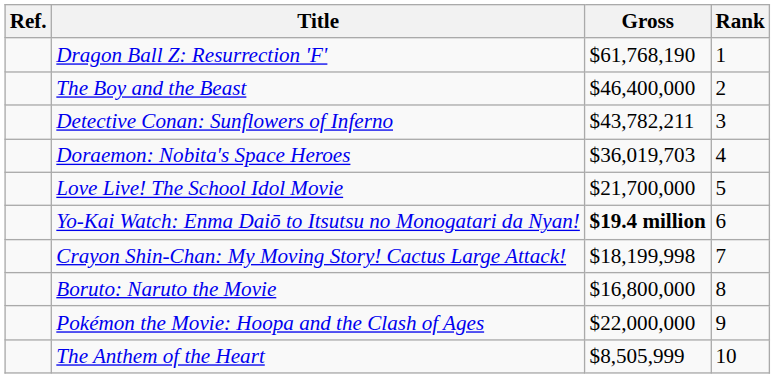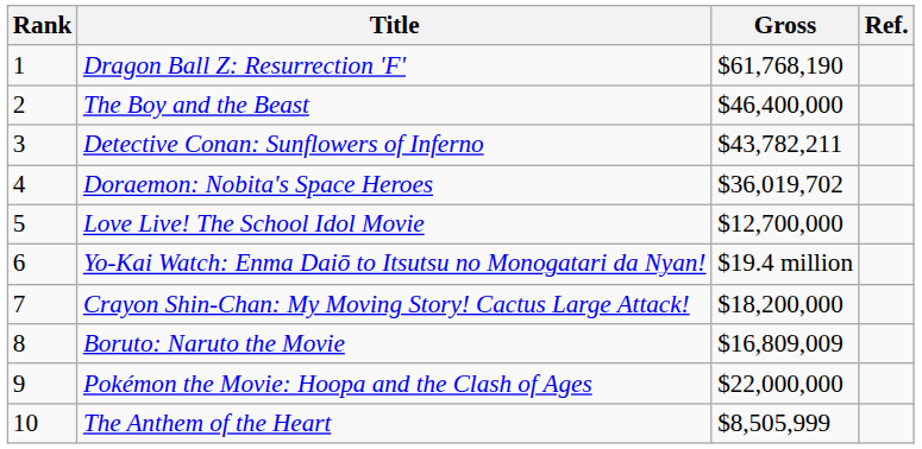 <table class="wikitable sortable" style="margin:auto; margin:auto;">
 <tr>
-<th>Ref.</th>
+<th>Rank</th>
 <th>Title</th>
 <th>Gross</th>
-<th>Rank</th>
+<th>Ref.</th>
 </tr>
 <tr>
-<td></td>
+<td>1</td>
 <td><em><a href='#'>Dragon Ball Z: Resurrection 'F'</a></em></td>
 <td>$61,768,190</td>
-<td>1</td>
+<td></td>
 </tr>
 <tr>
-<td></td>
+<td>2</td>
 <td><em><a href='#'>The Boy and the Beast</a></em></td>
 <td>$46,400,000</td>
-<td>2</td>
+<td></td>
 </tr>
 <tr>
-<td></td>
+<td>3</td>
 <td><em><a href='#'>Detective Conan: Sunflowers of Inferno</a></em></td>
 <td>$43,782,211</td>
-<td>3</td>
+<td></td>
 </tr>
 <tr>
+<td>4</td>
+<td><em><a href='#'>Doraemon: Nobita's Space Heroes</a></em></td>
+<td>$36,019,702</td>
 <td></td>
-<td><em><a href='#'>Doraemon: Nobita's Space Heroes</a></em></td>
-<td>$36,019,703</td>
-<td>4</td>
 </tr>
 <tr>
+<td>5</td>
+<td><em><a href='#'>Love Live! The School Idol Movie</a></em></td>
+<td>$12,700,000</td>
 <td></td>
-<td><em><a href='#'>Love Live! The School Idol Movie</a></em></td>
-<td>$21,700,000</td>
-<td>5</td>
 </tr>
 <tr>
+<td>6</td>
+<td><em><a href='#'>Yo-Kai Watch: Enma Daiō to Itsutsu no Monogatari da Nyan!</a></em></td>
+<td>$19.4 million</td>
 <td></td>
-<td><em><a href='#'>Yo-Kai Watch: Enma Daiō to Itsutsu no Monogatari da Nyan!</a></em></td>
-<td><strong>$19.4 million</strong></td>
-<td>6</td>
 </tr>
 <tr>
+<td>7</td>
+<td><em><a href='#'>Crayon Shin-Chan: My Moving Story! Cactus Large Attack!</a></em></td>
+<td>$18,200,000</td>
 <td></td>
-<td><em><a href='#'>Crayon Shin-Chan: My Moving Story! Cactus Large Attack!</a></em></td>
-<td>$18,199,998</td>
-<td>7</td>
 </tr>
 <tr>
+<td>8</td>
+<td><em><a href='#'>Boruto: Naruto the Movie</a></em></td>
+<td>$16,809,009</td>
 <td></td>
-<td><em><a href='#'>Boruto: Naruto the Movie</a></em></td>
-<td>$16,800,000</td>
-<td>8</td>
 </tr>
 <tr>
-<td></td>
+<td>9</td>
 <td><em><a href='#'>Pokémon the Movie: Hoopa and the Clash of Ages</a></em></td>
 <td>$22,000,000</td>
-<td>9</td>
+<td></td>
 </tr>
 <tr>
-<td></td>
+<td>10</td>
 <td><em><a href='#'>The Anthem of the Heart</a></em></td>
 <td>$8,505,999</td>
-<td>10</td>
+<td></td>
 </tr>
 </table>
